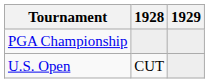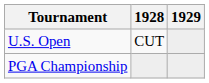 <table class="wikitable" style="font-size:95%;text-align:center;">
 <tr>
 <th>Tournament</th>
 <th>1928</th>
 <th>1929</th>
 </tr>
 <tr>
+<td align=left><a href='#'>U.S. Open</a></td>
+<td>CUT</td>
+<td style="background:#eeeeee;"></td>
+</tr>
+<tr>
 <td align=left><a href='#'>PGA Championship</a></td>
 <td style="background:#eeeeee;"></td>
 <td style="background:#eeeeee;"></td>
 </tr>
-<tr>
-<td align=left><a href='#'>U.S. Open</a></td>
-<td>CUT</td>
-<td style="background:#eeeeee;"></td>
-</tr>
 </table>
